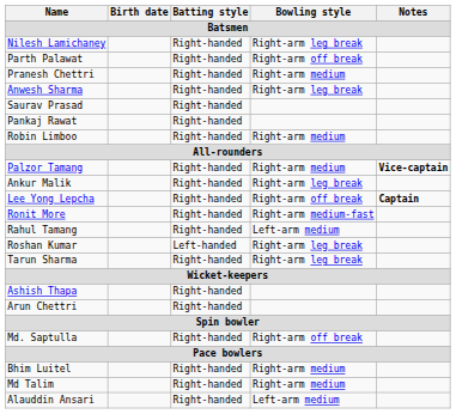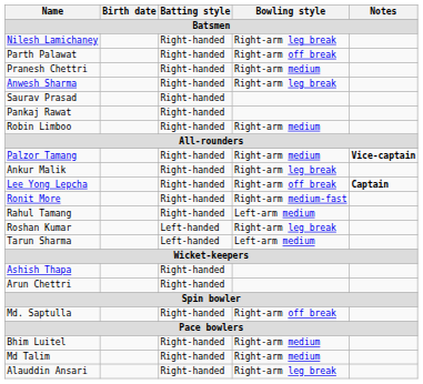 <table class="wikitable" style="font-size:95%;">
 <tr>
 <th>Name</th>
 <th>Birth date</th>
 <th>Batting style</th>
 <th>Bowling style</th>
 <th>Notes</th>
 </tr>
 <tr>
 <th style="background: #DCDCDC" colspan="5" align="center">Batsmen</th>
 </tr>
 <tr>
 <td><a href='#'>Nilesh Lamichaney</a></td>
 <td></td>
 <td>Right-handed</td>
 <td>Right-arm <a href='#'>leg break</a></td>
 <td></td>
 </tr>
 <tr>
 <td>Parth Palawat</td>
 <td></td>
 <td>Right-handed</td>
 <td>Right-arm <a href='#'>off break</a></td>
 <td></td>
 </tr>
 <tr>
 <td>Pranesh Chettri</td>
 <td></td>
 <td>Right-handed</td>
 <td>Right-arm <a href='#'>medium</a></td>
 <td></td>
 </tr>
 <tr>
 <td><a href='#'>Anwesh Sharma</a></td>
 <td></td>
 <td>Right-handed</td>
 <td>Right-arm <a href='#'>leg break</a></td>
 <td></td>
 </tr>
 <tr>
 <td>Saurav Prasad</td>
 <td></td>
 <td>Right-handed</td>
 <td></td>
 <td></td>
 </tr>
 <tr>
 <td>Pankaj Rawat</td>
 <td></td>
 <td>Right-handed</td>
 <td></td>
 <td></td>
 </tr>
 <tr>
 <td>Robin Limboo</td>
 <td></td>
 <td>Right-handed</td>
 <td>Right-arm <a href='#'>medium</a></td>
 <td></td>
 </tr>
 <tr>
 <th style="background: #DCDCDC" colspan="5" align="center">All-rounders</th>
 </tr>
 <tr>
 <td><a href='#'>Palzor Tamang</a></td>
 <td></td>
 <td>Right-handed</td>
 <td>Right-arm <a href='#'>medium</a></td>
 <td><strong>Vice-captain</strong></td>
 </tr>
 <tr>
 <td>Ankur Malik</td>
 <td></td>
 <td>Right-handed</td>
 <td>Right-arm <a href='#'>leg break</a></td>
 <td></td>
 </tr>
 <tr>
 <td><a href='#'>Lee Yong Lepcha</a></td>
 <td></td>
 <td>Right-handed</td>
 <td>Right-arm <a href='#'>off break</a></td>
 <td><strong>Captain</strong></td>
 </tr>
 <tr>
 <td><a href='#'>Ronit More</a></td>
 <td></td>
 <td>Right-handed</td>
 <td>Right-arm <a href='#'>medium-fast</a></td>
 <td></td>
 </tr>
 <tr>
 <td>Rahul Tamang</td>
 <td></td>
 <td>Right-handed</td>
 <td>Left-arm <a href='#'>medium</a></td>
 <td></td>
 </tr>
 <tr>
 <td>Roshan Kumar</td>
 <td></td>
 <td>Left-handed</td>
 <td>Right-arm <a href='#'>leg break</a></td>
 <td></td>
 </tr>
 <tr>
 <td>Tarun Sharma</td>
 <td></td>
-<td>Right-handed</td>
-<td>Right-arm <a href='#'>leg break</a></td>
+<td>Left-handed</td>
+<td>Left-arm <a href='#'>medium</a></td>
 <td></td>
 </tr>
 <tr>
 <th style="background: #DCDCDC" colspan="5" align="center">Wicket-keepers</th>
 </tr>
 <tr>
 <td><a href='#'>Ashish Thapa</a></td>
 <td></td>
 <td>Right-handed</td>
 <td></td>
 <td></td>
 </tr>
 <tr>
 <td>Arun Chettri</td>
 <td></td>
 <td>Right-handed</td>
 <td></td>
 <td></td>
 </tr>
 <tr>
 <th style="background: #DCDCDC" colspan="5" align="center">Spin bowler</th>
 </tr>
 <tr>
 <td>Md. Saptulla</td>
 <td></td>
 <td>Right-handed</td>
 <td>Right-arm <a href='#'>off break</a></td>
 <td></td>
 </tr>
 <tr>
 <th style="background: #DCDCDC" colspan="5" align="center">Pace bowlers</th>
 </tr>
 <tr>
 <td>Bhim Luitel</td>
 <td></td>
 <td>Right-handed</td>
 <td>Right-arm <a href='#'>medium</a></td>
 <td></td>
 </tr>
 <tr>
 <td>Md Talim</td>
 <td></td>
 <td>Right-handed</td>
 <td>Right-arm <a href='#'>medium</a></td>
 <td></td>
 </tr>
 <tr>
 <td>Alauddin Ansari</td>
 <td></td>
 <td>Right-handed</td>
-<td>Left-arm <a href='#'>medium</a></td>
+<td>Right-arm <a href='#'>leg break</a></td>
 <td></td>
 </tr>
 </table>
